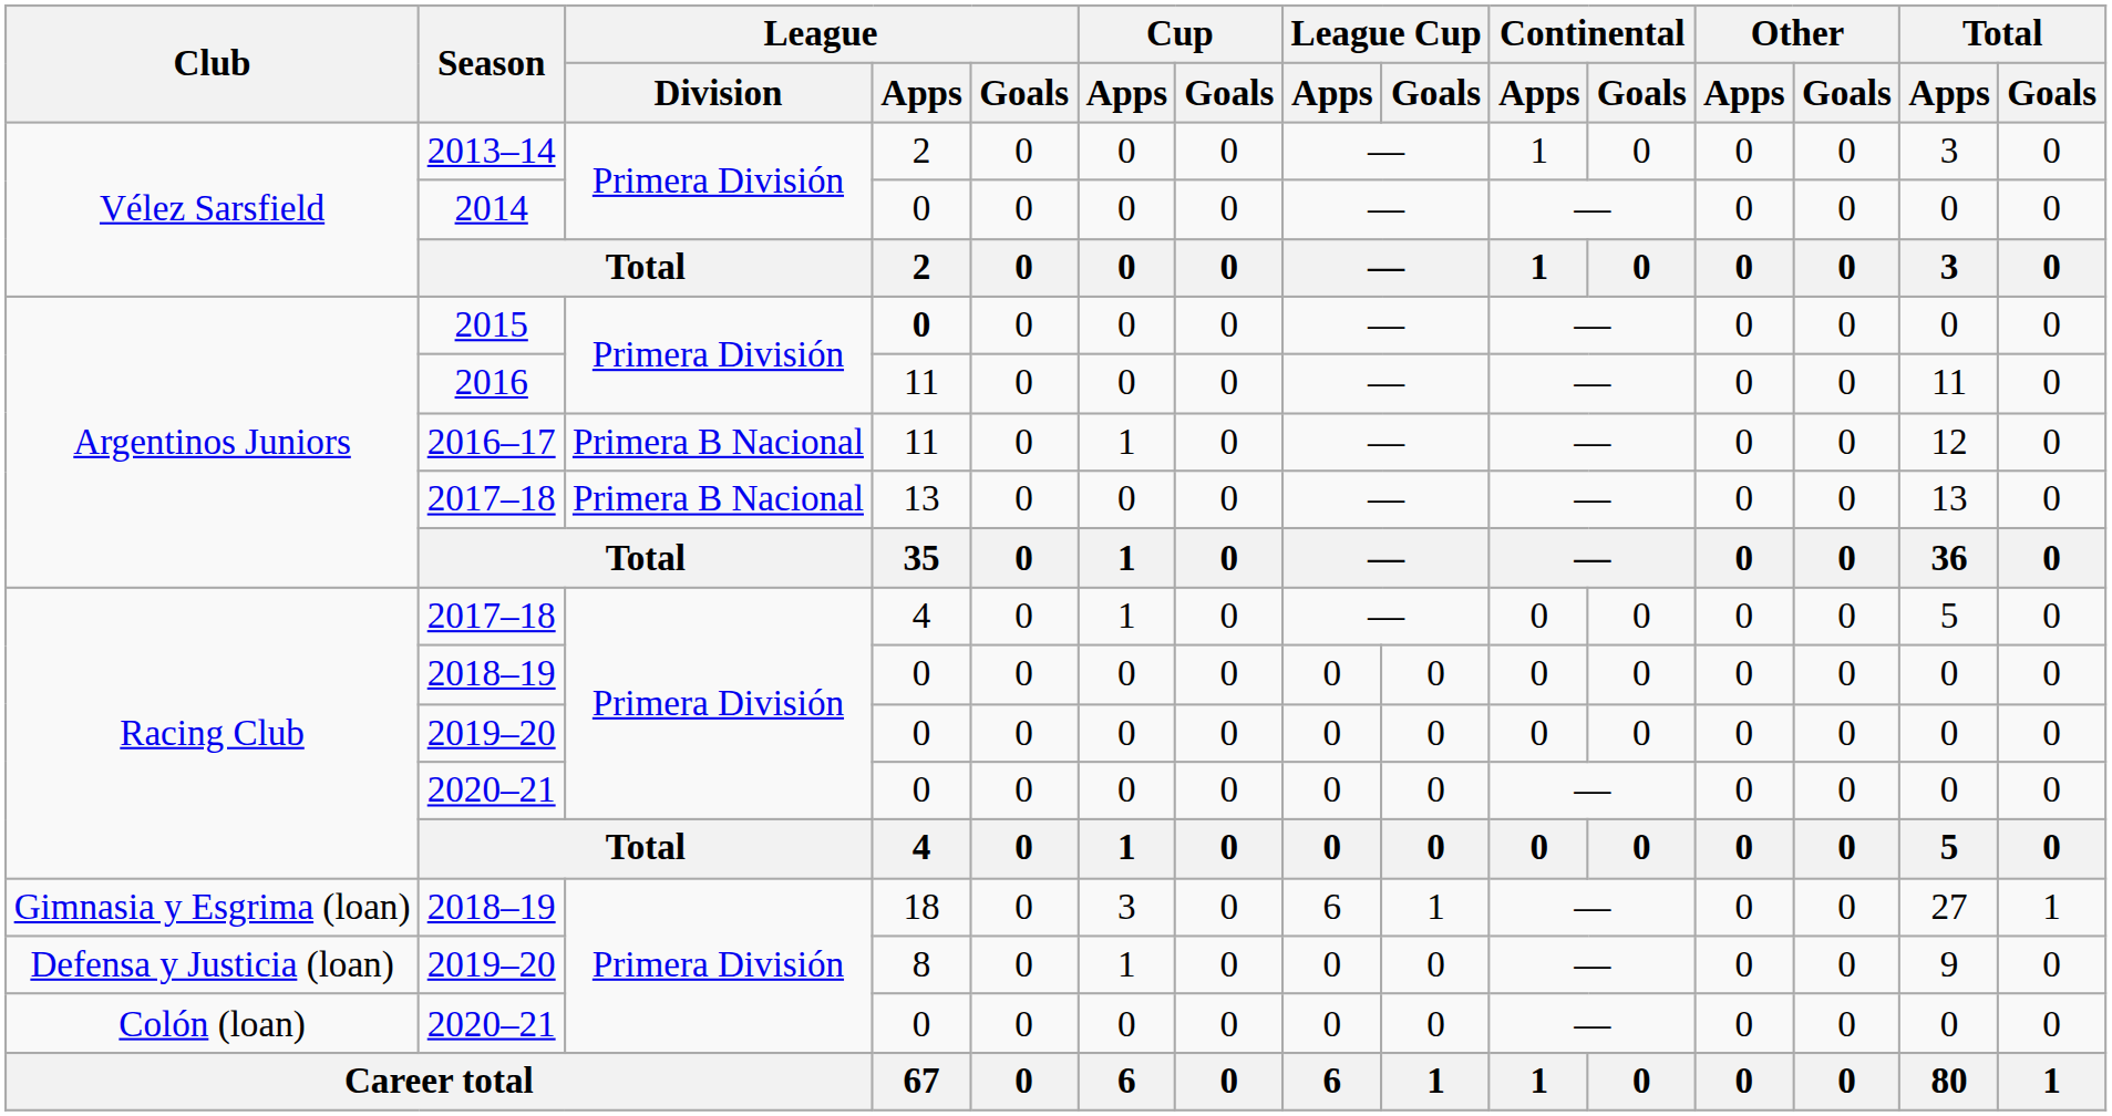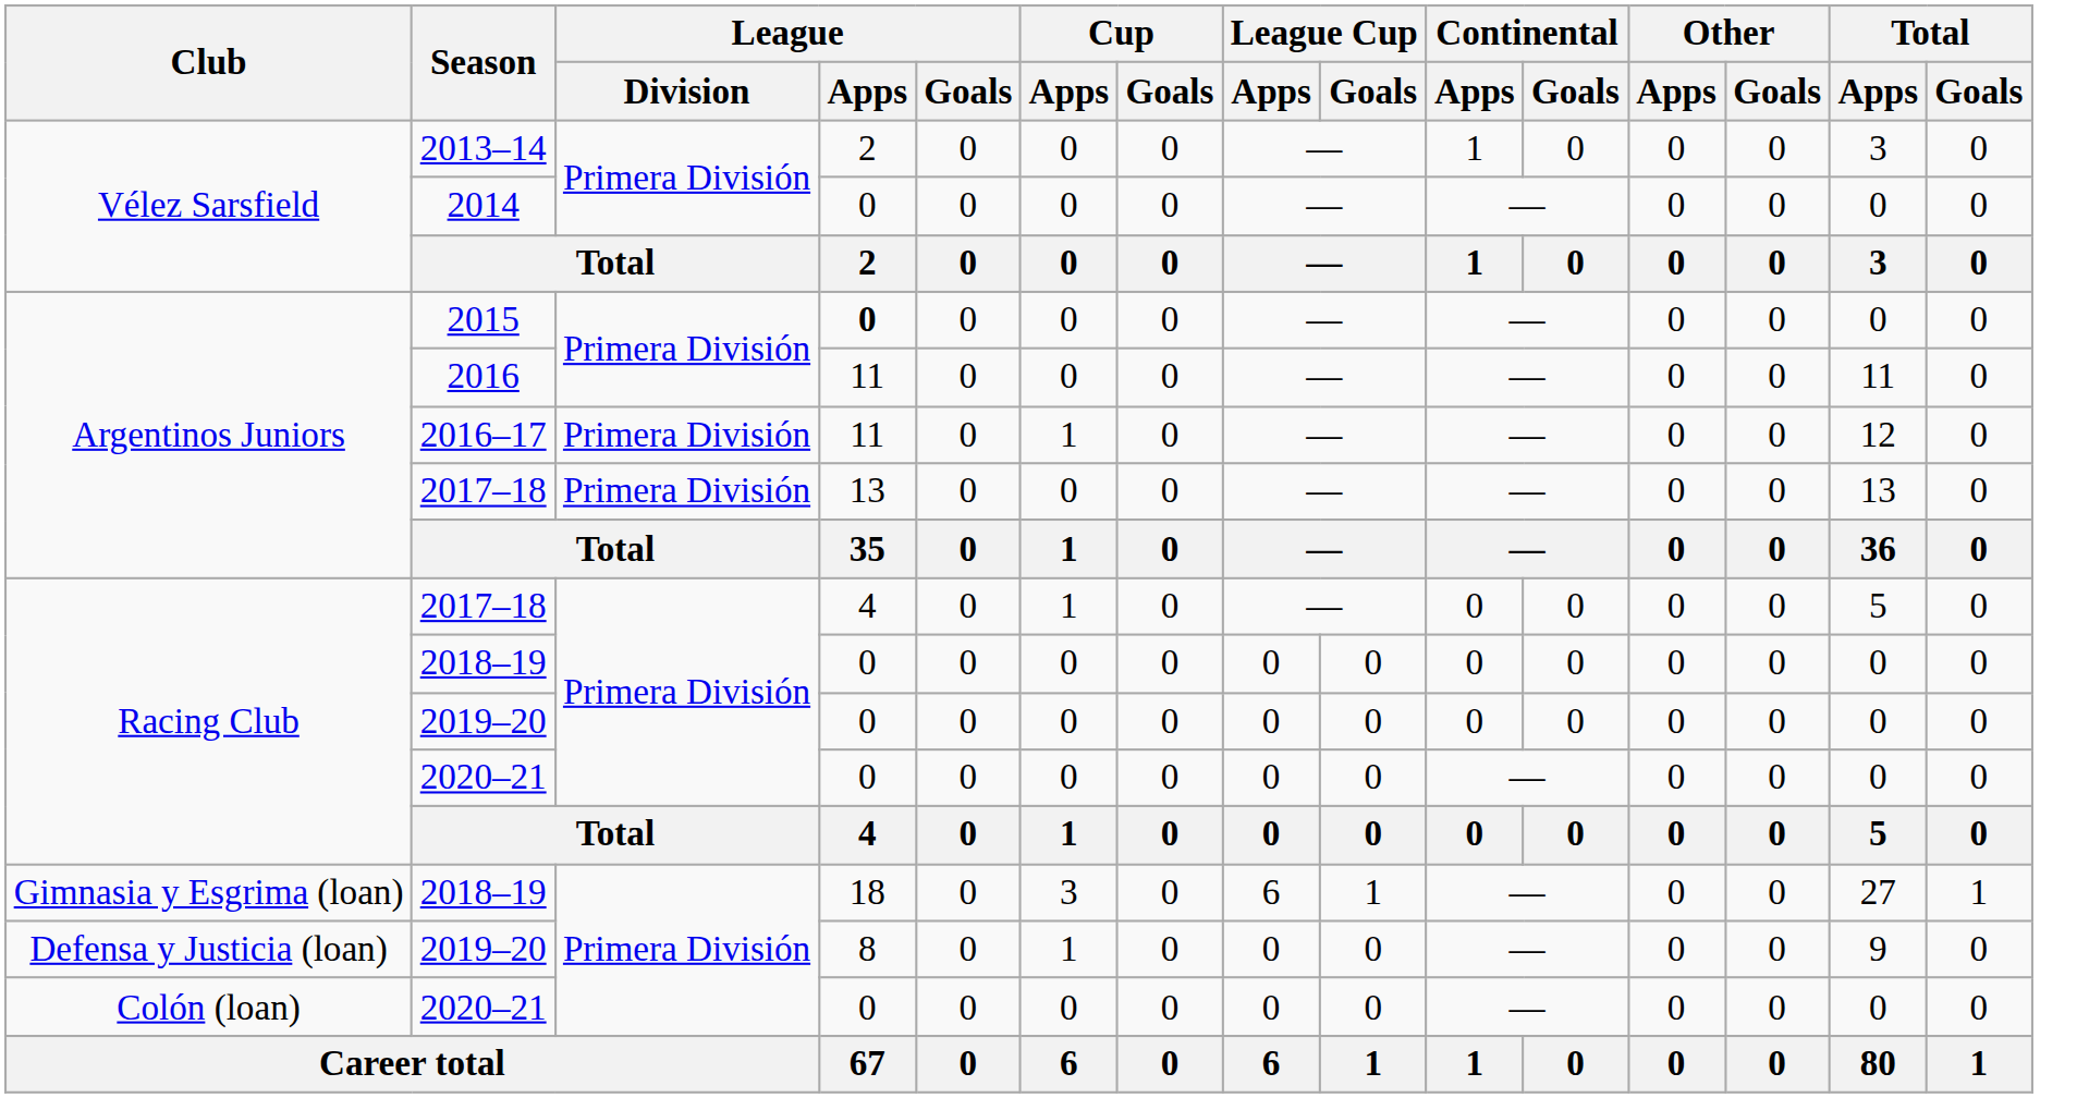 <table class="wikitable" style="text-align:center">
 <tr>
 <th rowspan="2">Club</th>
 <th rowspan="2">Season</th>
 <th colspan="3">League</th>
 <th colspan="2">Cup</th>
 <th colspan="2">League Cup</th>
 <th colspan="2">Continental</th>
 <th colspan="2">Other</th>
 <th colspan="2">Total</th>
 </tr>
 <tr>
 <th>Division</th>
 <th>Apps</th>
 <th>Goals</th>
 <th>Apps</th>
 <th>Goals</th>
 <th>Apps</th>
 <th>Goals</th>
 <th>Apps</th>
 <th>Goals</th>
 <th>Apps</th>
 <th>Goals</th>
 <th>Apps</th>
 <th>Goals</th>
 </tr>
 <tr>
 <td rowspan="3"><a href='#'>Vélez Sarsfield</a></td>
 <td><a href='#'>2013–14</a></td>
 <td rowspan="2"><a href='#'>Primera División</a></td>
 <td>2</td>
 <td>0</td>
 <td>0</td>
 <td>0</td>
 <td colspan="2">—</td>
 <td>1</td>
 <td>0</td>
 <td>0</td>
 <td>0</td>
 <td>3</td>
 <td>0</td>
 </tr>
 <tr>
 <td><a href='#'>2014</a></td>
 <td>0</td>
 <td>0</td>
 <td>0</td>
 <td>0</td>
 <td colspan="2">—</td>
 <td colspan="2">—</td>
 <td>0</td>
 <td>0</td>
 <td>0</td>
 <td>0</td>
 </tr>
 <tr>
 <th colspan="2">Total</th>
 <th>2</th>
 <th>0</th>
 <th>0</th>
 <th>0</th>
 <th colspan="2">—</th>
 <th>1</th>
 <th>0</th>
 <th>0</th>
 <th>0</th>
 <th>3</th>
 <th>0</th>
 </tr>
 <tr>
 <td rowspan="5"><a href='#'>Argentinos Juniors</a></td>
 <td><a href='#'>2015</a></td>
 <td rowspan="2"><a href='#'>Primera División</a></td>
 <td><strong>0</strong></td>
 <td>0</td>
 <td>0</td>
 <td>0</td>
 <td colspan="2">—</td>
 <td colspan="2">—</td>
 <td>0</td>
 <td>0</td>
 <td>0</td>
 <td>0</td>
 </tr>
 <tr>
 <td><a href='#'>2016</a></td>
 <td>11</td>
 <td>0</td>
 <td>0</td>
 <td>0</td>
 <td colspan="2">—</td>
 <td colspan="2">—</td>
 <td>0</td>
 <td>0</td>
 <td>11</td>
 <td>0</td>
 </tr>
 <tr>
 <td><a href='#'>2016–17</a></td>
-<td rowspan="1"><a href='#'>Primera B Nacional</a></td>
+<td rowspan="1"><a href='#'>Primera División</a></td>
 <td>11</td>
 <td>0</td>
 <td>1</td>
 <td>0</td>
 <td colspan="2">—</td>
 <td colspan="2">—</td>
 <td>0</td>
 <td>0</td>
 <td>12</td>
 <td>0</td>
 </tr>
 <tr>
 <td><a href='#'>2017–18</a></td>
-<td rowspan="1"><a href='#'>Primera B Nacional</a></td>
+<td rowspan="1"><a href='#'>Primera División</a></td>
 <td>13</td>
 <td>0</td>
 <td>0</td>
 <td>0</td>
 <td colspan="2">—</td>
 <td colspan="2">—</td>
 <td>0</td>
 <td>0</td>
 <td>13</td>
 <td>0</td>
 </tr>
 <tr>
 <th colspan="2">Total</th>
 <th>35</th>
 <th>0</th>
 <th>1</th>
 <th>0</th>
 <th colspan="2">—</th>
 <th colspan="2">—</th>
 <th>0</th>
 <th>0</th>
 <th>36</th>
 <th>0</th>
 </tr>
 <tr>
 <td rowspan="5"><a href='#'>Racing Club</a></td>
 <td><a href='#'>2017–18</a></td>
 <td rowspan="4"><a href='#'>Primera División</a></td>
 <td>4</td>
 <td>0</td>
 <td>1</td>
 <td>0</td>
 <td colspan="2">—</td>
 <td>0</td>
 <td>0</td>
 <td>0</td>
 <td>0</td>
 <td>5</td>
 <td>0</td>
 </tr>
 <tr>
 <td><a href='#'>2018–19</a></td>
 <td>0</td>
 <td>0</td>
 <td>0</td>
 <td>0</td>
 <td>0</td>
 <td>0</td>
 <td>0</td>
 <td>0</td>
 <td>0</td>
 <td>0</td>
 <td>0</td>
 <td>0</td>
 </tr>
 <tr>
 <td><a href='#'>2019–20</a></td>
 <td>0</td>
 <td>0</td>
 <td>0</td>
 <td>0</td>
 <td>0</td>
 <td>0</td>
 <td>0</td>
 <td>0</td>
 <td>0</td>
 <td>0</td>
 <td>0</td>
 <td>0</td>
 </tr>
 <tr>
 <td><a href='#'>2020–21</a></td>
 <td>0</td>
 <td>0</td>
 <td>0</td>
 <td>0</td>
 <td>0</td>
 <td>0</td>
 <td colspan="2">—</td>
 <td>0</td>
 <td>0</td>
 <td>0</td>
 <td>0</td>
 </tr>
 <tr>
 <th colspan="2">Total</th>
 <th>4</th>
 <th>0</th>
 <th>1</th>
 <th>0</th>
 <th>0</th>
 <th>0</th>
 <th>0</th>
 <th>0</th>
 <th>0</th>
 <th>0</th>
 <th>5</th>
 <th>0</th>
 </tr>
 <tr>
 <td rowspan="1"><a href='#'>Gimnasia y Esgrima</a> (loan)</td>
 <td><a href='#'>2018–19</a></td>
 <td rowspan="3"><a href='#'>Primera División</a></td>
 <td>18</td>
 <td>0</td>
 <td>3</td>
 <td>0</td>
 <td>6</td>
 <td>1</td>
 <td colspan="2">—</td>
 <td>0</td>
 <td>0</td>
 <td>27</td>
 <td>1</td>
 </tr>
 <tr>
 <td rowspan="1"><a href='#'>Defensa y Justicia</a> (loan)</td>
 <td><a href='#'>2019–20</a></td>
 <td>8</td>
 <td>0</td>
 <td>1</td>
 <td>0</td>
 <td>0</td>
 <td>0</td>
 <td colspan="2">—</td>
 <td>0</td>
 <td>0</td>
 <td>9</td>
 <td>0</td>
 </tr>
 <tr>
 <td rowspan="1"><a href='#'>Colón</a> (loan)</td>
 <td><a href='#'>2020–21</a></td>
 <td>0</td>
 <td>0</td>
 <td>0</td>
 <td>0</td>
 <td>0</td>
 <td>0</td>
 <td colspan="2">—</td>
 <td>0</td>
 <td>0</td>
 <td>0</td>
 <td>0</td>
 </tr>
 <tr>
 <th colspan="3">Career total</th>
 <th>67</th>
 <th>0</th>
 <th>6</th>
 <th>0</th>
 <th>6</th>
 <th>1</th>
 <th>1</th>
 <th>0</th>
 <th>0</th>
 <th>0</th>
 <th>80</th>
 <th>1</th>
 </tr>
 </table>
